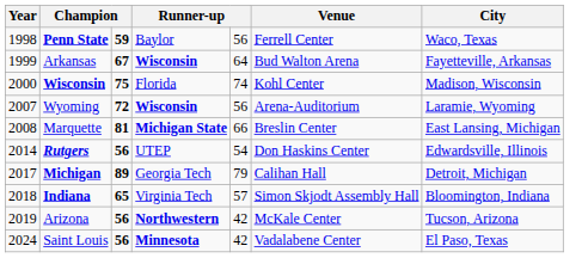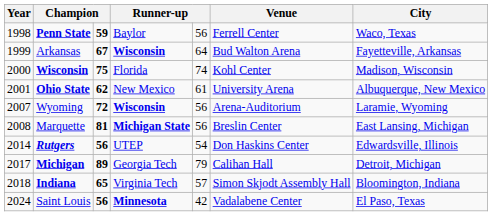 <table class="wikitable">
 <tr>
 <th scope="col">Year</th>
 <th colspan="2" scope="col">Champion</th>
 <th colspan="2" scope="col">Runner-up</th>
 <th scope="col">Venue</th>
 <th scope="col">City</th>
 </tr>
 <tr>
 <td>1998</td>
 <td><strong><a href='#'>Penn State</a></strong></td>
 <td><strong>59</strong></td>
 <td><a href='#'>Baylor</a></td>
 <td>56</td>
 <td><a href='#'>Ferrell Center</a></td>
 <td><a href='#'>Waco, Texas</a></td>
 </tr>
 <tr>
 <td>1999</td>
 <td><a href='#'>Arkansas</a></td>
 <td><strong>67</strong></td>
 <td><strong><a href='#'>Wisconsin</a></strong></td>
 <td>64</td>
 <td><a href='#'>Bud Walton Arena</a></td>
 <td><a href='#'>Fayetteville, Arkansas</a></td>
 </tr>
 <tr>
 <td>2000</td>
 <td><strong><a href='#'>Wisconsin</a></strong></td>
 <td><strong>75</strong></td>
 <td><a href='#'>Florida</a></td>
 <td>74</td>
 <td><a href='#'>Kohl Center</a></td>
 <td><a href='#'>Madison, Wisconsin</a></td>
 </tr>
 <tr>
+<td>2001</td>
+<td><strong><a href='#'>Ohio State</a></strong></td>
+<td><strong>62</strong></td>
+<td><a href='#'>New Mexico</a></td>
+<td>61</td>
+<td><a href='#'>University Arena</a></td>
+<td><a href='#'>Albuquerque, New Mexico</a><br></td>
+</tr>
+<tr>
 <td>2007</td>
 <td><a href='#'>Wyoming</a></td>
 <td><strong>72</strong></td>
 <td><strong><a href='#'>Wisconsin</a></strong></td>
 <td>56</td>
 <td><a href='#'>Arena-Auditorium</a></td>
 <td><a href='#'>Laramie, Wyoming</a></td>
 </tr>
 <tr>
 <td>2008</td>
 <td><a href='#'>Marquette</a></td>
 <td><strong>81</strong></td>
 <td><strong><a href='#'>Michigan State</a></strong></td>
-<td>66</td>
+<td>56</td>
 <td><a href='#'>Breslin Center</a></td>
 <td><a href='#'>East Lansing, Michigan</a><br></td>
 </tr>
 <tr>
 <td>2014</td>
 <td><strong><em><a href='#'>Rutgers</a></em></strong></td>
 <td><strong>56</strong></td>
 <td><a href='#'>UTEP</a></td>
 <td>54</td>
 <td><a href='#'>Don Haskins Center</a></td>
 <td><a href='#'>Edwardsville, Illinois</a></td>
 </tr>
 <tr>
 <td>2017</td>
 <td><strong><a href='#'>Michigan</a></strong></td>
 <td><strong>89</strong></td>
 <td><a href='#'>Georgia Tech</a></td>
 <td>79</td>
 <td><a href='#'>Calihan Hall</a></td>
 <td><a href='#'>Detroit, Michigan</a></td>
 </tr>
 <tr>
 <td>2018</td>
 <td><strong><a href='#'>Indiana</a></strong></td>
 <td><strong>65</strong></td>
 <td><a href='#'>Virginia Tech</a></td>
 <td>57</td>
 <td><a href='#'>Simon Skjodt Assembly Hall</a></td>
 <td><a href='#'>Bloomington, Indiana</a></td>
 </tr>
 <tr>
-<td>2019</td>
-<td><a href='#'>Arizona</a></td>
-<td><strong>56</strong></td>
-<td><strong><a href='#'>Northwestern</a></strong></td>
-<td>42</td>
-<td><a href='#'>McKale Center</a></td>
-<td><a href='#'>Tucson, Arizona</a></td>
-</tr>
-<tr>
 <td>2024</td>
 <td><a href='#'>Saint Louis</a></td>
 <td><strong>56</strong></td>
 <td><strong><a href='#'>Minnesota</a></strong></td>
 <td>42</td>
 <td><a href='#'>Vadalabene Center</a></td>
 <td><a href='#'>El Paso, Texas</a></td>
 </tr>
 </table>
